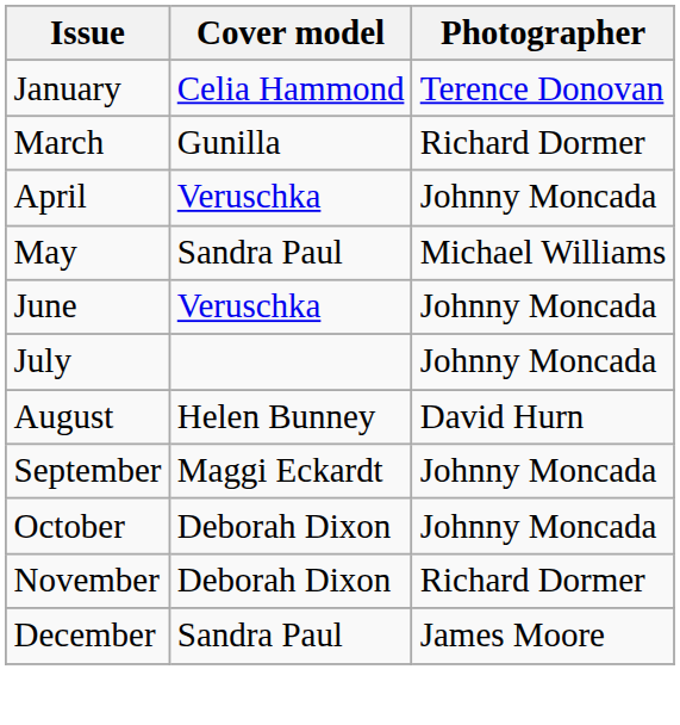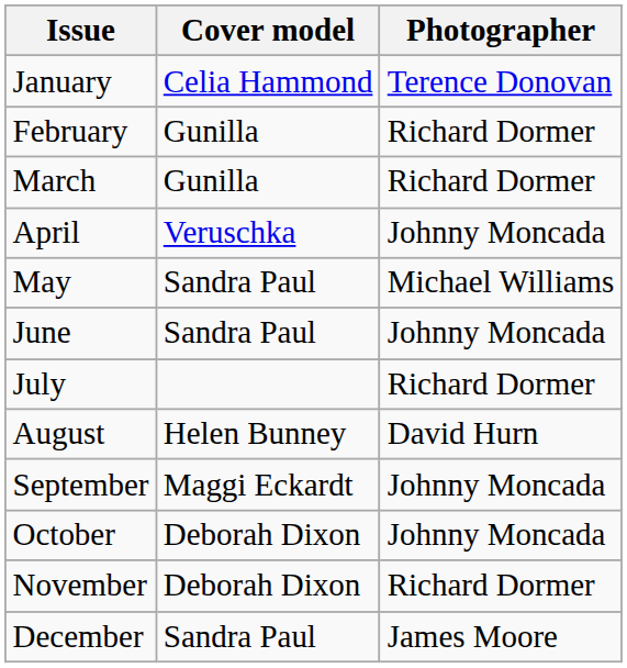 <table class="sortable wikitable">
 <tr>
 <th>Issue</th>
 <th>Cover model</th>
 <th>Photographer</th>
 </tr>
 <tr>
 <td>January</td>
 <td><a href='#'>Celia Hammond</a></td>
 <td><a href='#'>Terence Donovan</a></td>
+</tr>
+<tr>
+<td>February</td>
+<td>Gunilla</td>
+<td>Richard Dormer</td>
 </tr>
 <tr>
 <td>March</td>
 <td>Gunilla</td>
 <td>Richard Dormer</td>
 </tr>
 <tr>
 <td>April</td>
 <td><a href='#'>Veruschka</a></td>
 <td>Johnny Moncada</td>
 </tr>
 <tr>
 <td>May</td>
 <td>Sandra Paul</td>
 <td>Michael Williams</td>
 </tr>
 <tr>
 <td>June</td>
-<td><a href='#'>Veruschka</a></td>
+<td>Sandra Paul</td>
 <td>Johnny Moncada</td>
 </tr>
 <tr>
 <td>July</td>
 <td></td>
-<td>Johnny Moncada</td>
+<td>Richard Dormer</td>
 </tr>
 <tr>
 <td>August</td>
 <td>Helen Bunney</td>
 <td>David Hurn</td>
 </tr>
 <tr>
 <td>September</td>
 <td>Maggi Eckardt</td>
 <td>Johnny Moncada</td>
 </tr>
 <tr>
 <td>October</td>
 <td>Deborah Dixon</td>
 <td>Johnny Moncada</td>
 </tr>
 <tr>
 <td>November</td>
 <td>Deborah Dixon</td>
 <td>Richard Dormer</td>
 </tr>
 <tr>
 <td>December</td>
 <td>Sandra Paul</td>
 <td>James Moore</td>
 </tr>
 </table>
